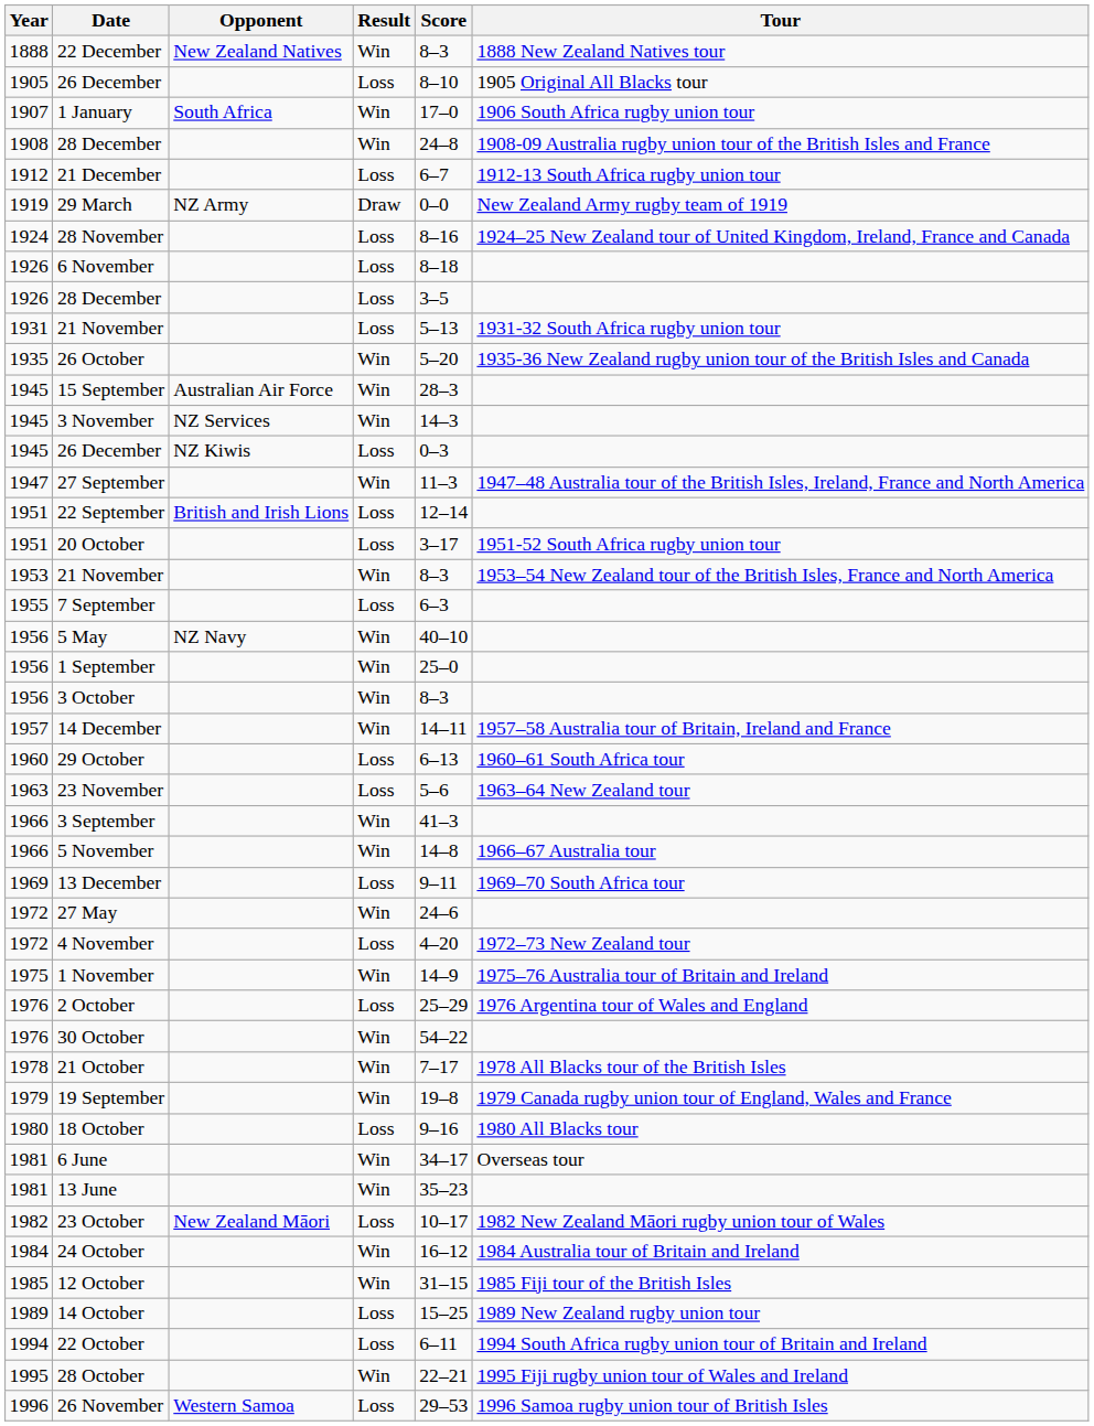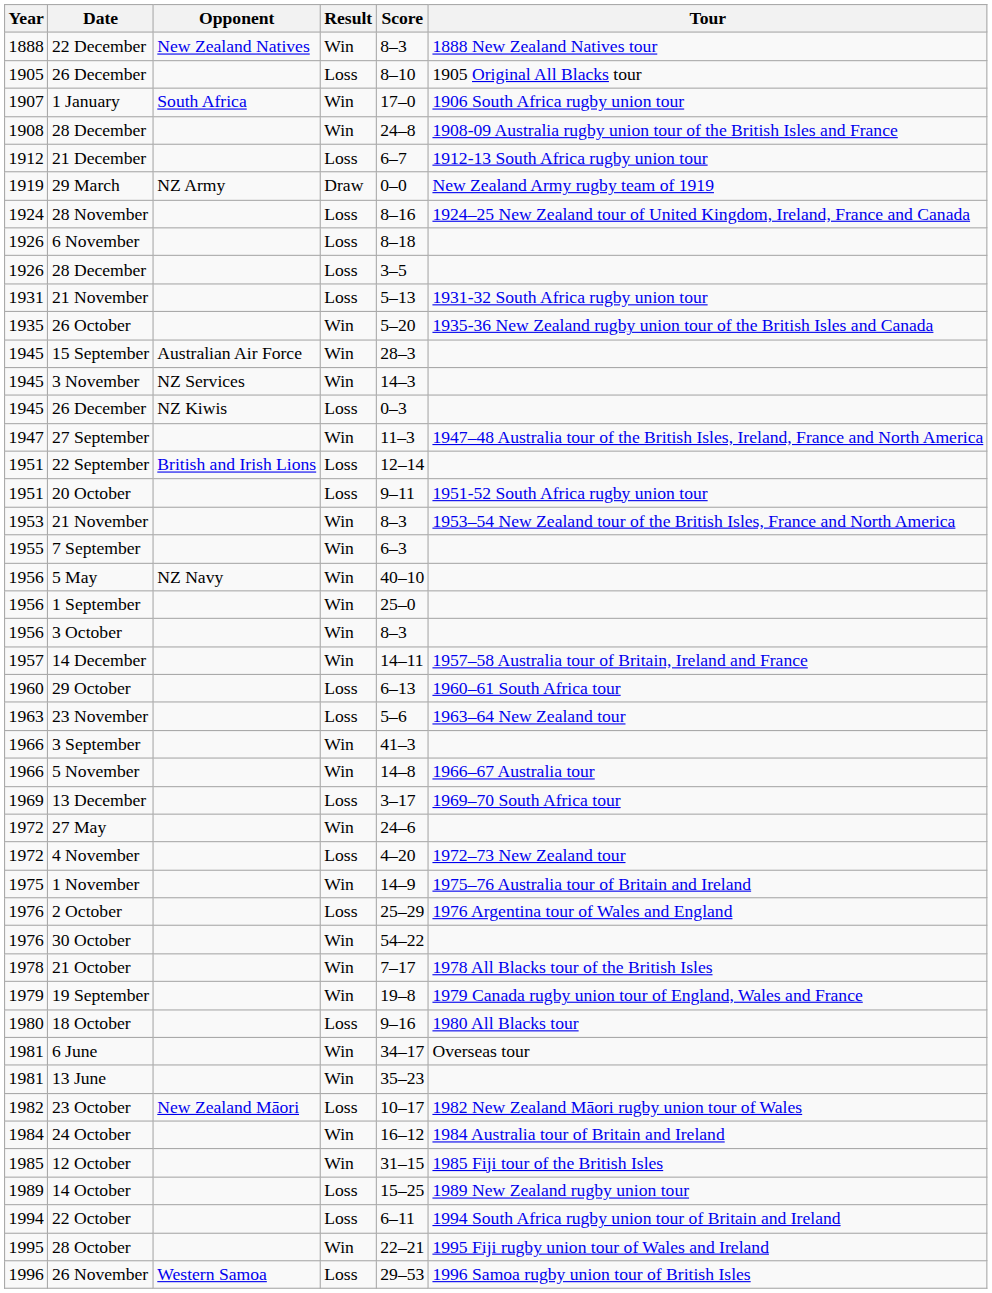 <table class="wikitable">
 <tr>
 <th>Year</th>
 <th>Date</th>
 <th>Opponent</th>
 <th>Result</th>
 <th>Score</th>
 <th>Tour</th>
 </tr>
 <tr>
 <td>1888</td>
 <td>22 December</td>
 <td> <a href='#'>New Zealand Natives</a></td>
 <td>Win</td>
 <td>8–3</td>
 <td><a href='#'>1888 New Zealand Natives tour</a></td>
 </tr>
 <tr>
 <td>1905</td>
 <td>26 December</td>
 <td></td>
 <td>Loss</td>
 <td>8–10</td>
 <td>1905 <a href='#'>Original All Blacks</a> tour</td>
 </tr>
 <tr>
 <td>1907</td>
 <td>1 January</td>
 <td> <a href='#'>South Africa</a></td>
 <td>Win</td>
 <td>17–0</td>
 <td><a href='#'>1906 South Africa rugby union tour</a></td>
 </tr>
 <tr>
 <td>1908</td>
 <td>28 December</td>
 <td></td>
 <td>Win</td>
 <td>24–8</td>
 <td><a href='#'>1908-09 Australia rugby union tour of the British Isles and France</a></td>
 </tr>
 <tr>
 <td>1912</td>
 <td>21 December</td>
 <td></td>
 <td>Loss</td>
 <td>6–7</td>
 <td><a href='#'>1912-13 South Africa rugby union tour</a></td>
 </tr>
 <tr>
 <td>1919</td>
 <td>29 March</td>
 <td>NZ Army</td>
 <td>Draw</td>
 <td>0–0</td>
 <td><a href='#'>New Zealand Army rugby team of 1919</a></td>
 </tr>
 <tr>
 <td>1924</td>
 <td>28 November</td>
 <td></td>
 <td>Loss</td>
 <td>8–16</td>
 <td><a href='#'>1924–25 New Zealand tour of United Kingdom, Ireland, France and Canada</a></td>
 </tr>
 <tr>
 <td>1926</td>
 <td>6 November</td>
 <td></td>
 <td>Loss</td>
 <td>8–18</td>
 <td></td>
 </tr>
 <tr>
 <td>1926</td>
 <td>28 December</td>
 <td></td>
 <td>Loss</td>
 <td>3–5</td>
 <td></td>
 </tr>
 <tr>
 <td>1931</td>
 <td>21 November</td>
 <td></td>
 <td>Loss</td>
 <td>5–13</td>
 <td><a href='#'>1931-32 South Africa rugby union tour</a></td>
 </tr>
 <tr>
 <td>1935</td>
 <td>26 October</td>
 <td></td>
 <td>Win</td>
 <td>5–20</td>
 <td><a href='#'>1935-36 New Zealand rugby union tour of the British Isles and Canada</a></td>
 </tr>
 <tr>
 <td>1945</td>
 <td>15 September</td>
 <td>Australian Air Force</td>
 <td>Win</td>
 <td>28–3</td>
 <td></td>
 </tr>
 <tr>
 <td>1945</td>
 <td>3 November</td>
 <td>NZ Services</td>
 <td>Win</td>
 <td>14–3</td>
 <td></td>
 </tr>
 <tr>
 <td>1945</td>
 <td>26 December</td>
 <td>NZ Kiwis</td>
 <td>Loss</td>
 <td>0–3</td>
 <td></td>
 </tr>
 <tr>
 <td>1947</td>
 <td>27 September</td>
 <td></td>
 <td>Win</td>
 <td>11–3</td>
 <td><a href='#'>1947–48 Australia tour of the British Isles, Ireland, France and North America</a></td>
 </tr>
 <tr>
 <td>1951</td>
 <td>22 September</td>
 <td><a href='#'>British and Irish Lions</a></td>
 <td>Loss</td>
 <td>12–14</td>
 <td></td>
 </tr>
 <tr>
 <td>1951</td>
 <td>20 October</td>
 <td></td>
 <td>Loss</td>
-<td>3–17</td>
+<td>9–11</td>
 <td><a href='#'>1951-52 South Africa rugby union tour</a></td>
 </tr>
 <tr>
 <td>1953</td>
 <td>21 November</td>
 <td></td>
 <td>Win</td>
 <td>8–3</td>
 <td><a href='#'>1953–54 New Zealand tour of the British Isles, France and North America</a></td>
 </tr>
 <tr>
 <td>1955</td>
 <td>7 September</td>
 <td></td>
-<td>Loss</td>
+<td>Win</td>
 <td>6–3</td>
 <td></td>
 </tr>
 <tr>
 <td>1956</td>
 <td>5 May</td>
 <td>NZ Navy</td>
 <td>Win</td>
 <td>40–10</td>
 <td></td>
 </tr>
 <tr>
 <td>1956</td>
 <td>1 September</td>
 <td></td>
 <td>Win</td>
 <td>25–0</td>
 <td></td>
 </tr>
 <tr>
 <td>1956</td>
 <td>3 October</td>
 <td></td>
 <td>Win</td>
 <td>8–3</td>
 <td></td>
 </tr>
 <tr>
 <td>1957</td>
 <td>14 December</td>
 <td></td>
 <td>Win</td>
 <td>14–11</td>
 <td><a href='#'>1957–58 Australia tour of Britain, Ireland and France</a></td>
 </tr>
 <tr>
 <td>1960</td>
 <td>29 October</td>
 <td></td>
 <td>Loss</td>
 <td>6–13</td>
 <td><a href='#'>1960–61 South Africa tour</a></td>
 </tr>
 <tr>
 <td>1963</td>
 <td>23 November</td>
 <td></td>
 <td>Loss</td>
 <td>5–6</td>
 <td><a href='#'>1963–64 New Zealand tour</a></td>
 </tr>
 <tr>
 <td>1966</td>
 <td>3 September</td>
 <td></td>
 <td>Win</td>
 <td>41–3</td>
 <td></td>
 </tr>
 <tr>
 <td>1966</td>
 <td>5 November</td>
 <td></td>
 <td>Win</td>
 <td>14–8</td>
 <td><a href='#'>1966–67 Australia tour</a></td>
 </tr>
 <tr>
 <td>1969</td>
 <td>13 December</td>
 <td></td>
 <td>Loss</td>
-<td>9–11</td>
+<td>3–17</td>
 <td><a href='#'>1969–70 South Africa tour</a></td>
 </tr>
 <tr>
 <td>1972</td>
 <td>27 May</td>
 <td></td>
 <td>Win</td>
 <td>24–6</td>
 <td></td>
 </tr>
 <tr>
 <td>1972</td>
 <td>4 November</td>
 <td></td>
 <td>Loss</td>
 <td>4–20</td>
 <td><a href='#'>1972–73 New Zealand tour</a></td>
 </tr>
 <tr>
 <td>1975</td>
 <td>1 November</td>
 <td></td>
 <td>Win</td>
 <td>14–9</td>
 <td><a href='#'>1975–76 Australia tour of Britain and Ireland</a></td>
 </tr>
 <tr>
 <td>1976</td>
 <td>2 October</td>
 <td></td>
 <td>Loss</td>
 <td>25–29</td>
 <td><a href='#'>1976 Argentina tour of Wales and England</a></td>
 </tr>
 <tr>
 <td>1976</td>
 <td>30 October</td>
 <td></td>
 <td>Win</td>
 <td>54–22</td>
 <td></td>
 </tr>
 <tr>
 <td>1978</td>
 <td>21 October</td>
 <td></td>
 <td>Win</td>
 <td>7–17</td>
 <td><a href='#'>1978 All Blacks tour of the British Isles</a></td>
 </tr>
 <tr>
 <td>1979</td>
 <td>19 September</td>
 <td></td>
 <td>Win</td>
 <td>19–8</td>
 <td><a href='#'>1979 Canada rugby union tour of England, Wales and France</a></td>
 </tr>
 <tr>
 <td>1980</td>
 <td>18 October</td>
 <td></td>
 <td>Loss</td>
 <td>9–16</td>
 <td><a href='#'>1980 All Blacks tour</a></td>
 </tr>
 <tr>
 <td>1981</td>
 <td>6 June</td>
 <td></td>
 <td>Win</td>
 <td>34–17</td>
 <td>Overseas tour</td>
 </tr>
 <tr>
 <td>1981</td>
 <td>13 June</td>
 <td></td>
 <td>Win</td>
 <td>35–23</td>
 <td></td>
 </tr>
 <tr>
 <td>1982</td>
 <td>23 October</td>
 <td><a href='#'>New Zealand Māori</a></td>
 <td>Loss</td>
 <td>10–17</td>
 <td><a href='#'>1982 New Zealand Māori rugby union tour of Wales</a></td>
 </tr>
 <tr>
 <td>1984</td>
 <td>24 October</td>
 <td></td>
 <td>Win</td>
 <td>16–12</td>
 <td><a href='#'>1984 Australia tour of Britain and Ireland</a></td>
 </tr>
 <tr>
 <td>1985</td>
 <td>12 October</td>
 <td></td>
 <td>Win</td>
 <td>31–15</td>
 <td><a href='#'>1985 Fiji tour of the British Isles</a></td>
 </tr>
 <tr>
 <td>1989</td>
 <td>14 October</td>
 <td></td>
 <td>Loss</td>
 <td>15–25</td>
 <td><a href='#'>1989 New Zealand rugby union tour</a></td>
 </tr>
 <tr>
 <td>1994</td>
 <td>22 October</td>
 <td></td>
 <td>Loss</td>
 <td>6–11</td>
 <td><a href='#'>1994 South Africa rugby union tour of Britain and Ireland</a></td>
 </tr>
 <tr>
 <td>1995</td>
 <td>28 October</td>
 <td></td>
 <td>Win</td>
 <td>22–21</td>
 <td><a href='#'>1995 Fiji rugby union tour of Wales and Ireland</a></td>
 </tr>
 <tr>
 <td>1996</td>
 <td>26 November</td>
 <td> <a href='#'>Western Samoa</a></td>
 <td>Loss</td>
 <td>29–53</td>
 <td><a href='#'>1996 Samoa rugby union tour of British Isles</a></td>
 </tr>
 </table>
